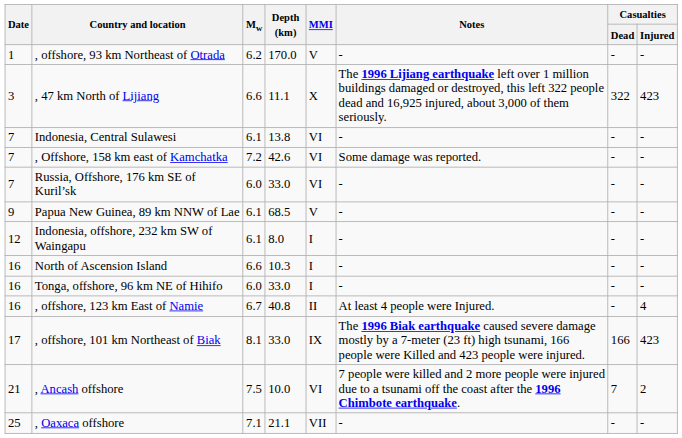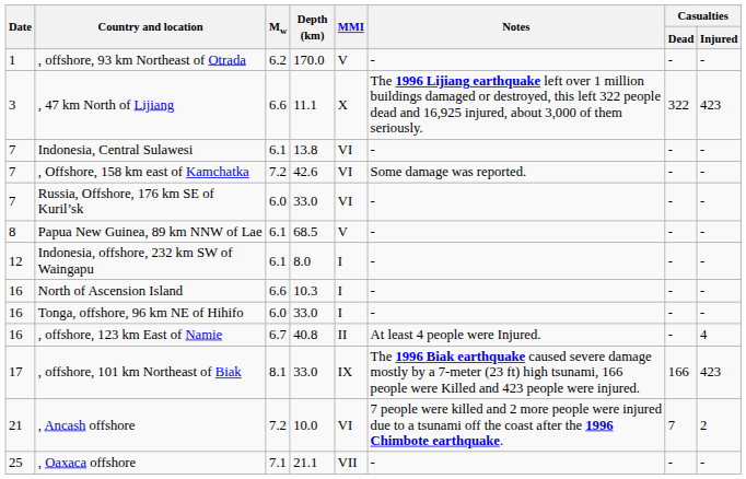 <table class="wikitable sortable" style="border:1px black; margin-left:1em;">
 <tr>
 <th rowspan="2"><small>Date</small></th>
 <th rowspan="2" style="width: 260px"><small>Country and location</small></th>
 <th rowspan="2"><small>M<sub>w</sub></small></th>
 <th rowspan="2"><small>Depth (km)</small></th>
 <th rowspan="2"><small><a href='#'>MMI</a></small></th>
 <th rowspan="2" class="unsortable"><small>Notes</small></th>
 <th colspan="2"><small>Casualties</small></th>
 </tr>
 <tr>
 <th><small>Dead</small></th>
 <th><small>Injured</small></th>
 </tr>
 <tr>
 <td>1</td>
 <td>, offshore, 93 km Northeast of <a href='#'>Otrada</a></td>
 <td>6.2</td>
 <td>170.0</td>
 <td>V</td>
 <td>-</td>
 <td>-</td>
 <td>-</td>
 </tr>
 <tr>
 <td>3</td>
 <td>, 47 km North of <a href='#'>Lijiang</a></td>
 <td>6.6</td>
 <td>11.1</td>
 <td>X</td>
 <td>The <strong><a href='#'>1996 Lijiang earthquake</a></strong> left over 1 million buildings damaged or destroyed, this left 322 people dead and 16,925 injured, about 3,000 of them seriously.</td>
 <td>322</td>
 <td>423</td>
 </tr>
 <tr>
 <td>7</td>
 <td>Indonesia, Central Sulawesi</td>
 <td>6.1</td>
 <td>13.8</td>
 <td>VI</td>
 <td>-</td>
 <td>-</td>
 <td>-</td>
 </tr>
 <tr>
 <td>7</td>
 <td>, Offshore, 158 km east of <a href='#'>Kamchatka</a></td>
 <td>7.2</td>
 <td>42.6</td>
 <td>VI</td>
 <td>Some damage was reported.</td>
 <td>-</td>
 <td>-</td>
 </tr>
 <tr>
 <td>7</td>
 <td>Russia, Offshore, 176 km SE of Kuril’sk</td>
 <td>6.0</td>
 <td>33.0</td>
 <td>VI</td>
 <td>-</td>
 <td>-</td>
 <td>-</td>
 </tr>
 <tr>
-<td>9</td>
+<td>8</td>
 <td>Papua New Guinea, 89 km NNW of Lae</td>
 <td>6.1</td>
 <td>68.5</td>
 <td>V</td>
 <td>-</td>
 <td>-</td>
 <td>-</td>
 </tr>
 <tr>
 <td>12</td>
 <td>Indonesia, offshore, 232 km SW of Waingapu</td>
 <td>6.1</td>
 <td>8.0</td>
 <td>I</td>
 <td>-</td>
 <td>-</td>
 <td>-</td>
 </tr>
 <tr>
 <td>16</td>
 <td>North of Ascension Island</td>
 <td>6.6</td>
 <td>10.3</td>
 <td>I</td>
 <td>-</td>
 <td>-</td>
 <td>-</td>
 </tr>
 <tr>
 <td>16</td>
 <td>Tonga, offshore, 96 km NE of Hihifo</td>
 <td>6.0</td>
 <td>33.0</td>
 <td>I</td>
 <td>-</td>
 <td>-</td>
 <td>-</td>
 </tr>
 <tr>
 <td>16</td>
 <td>, offshore, 123 km East of <a href='#'>Namie</a></td>
 <td>6.7</td>
 <td>40.8</td>
 <td>II</td>
 <td>At least 4 people were Injured.</td>
 <td>-</td>
 <td>4</td>
 </tr>
 <tr>
 <td>17</td>
 <td>, offshore, 101 km Northeast of <a href='#'>Biak</a></td>
 <td>8.1</td>
 <td>33.0</td>
 <td>IX</td>
 <td>The <strong><a href='#'>1996 Biak earthquake</a></strong> caused severe damage mostly by a 7-meter (23 ft) high tsunami, 166 people were Killed and 423 people were injured.</td>
 <td>166</td>
 <td>423</td>
 </tr>
 <tr>
 <td>21</td>
 <td>, <a href='#'>Ancash</a> offshore</td>
-<td>7.5</td>
+<td>7.2</td>
 <td>10.0</td>
 <td>VI</td>
 <td>7 people were killed and 2 more people were injured due to a tsunami off the coast after the <strong><a href='#'>1996 Chimbote earthquake</a></strong>.</td>
 <td>7</td>
 <td>2</td>
 </tr>
 <tr>
 <td>25</td>
 <td>, <a href='#'>Oaxaca</a> offshore</td>
 <td>7.1</td>
 <td>21.1</td>
 <td>VII</td>
 <td>-</td>
 <td>-</td>
 <td>-</td>
 </tr>
 </table>
